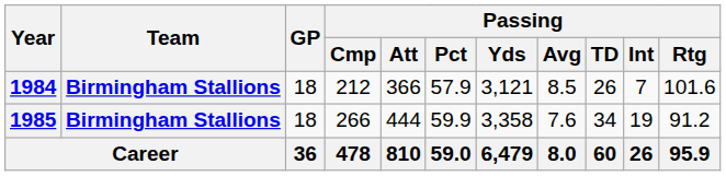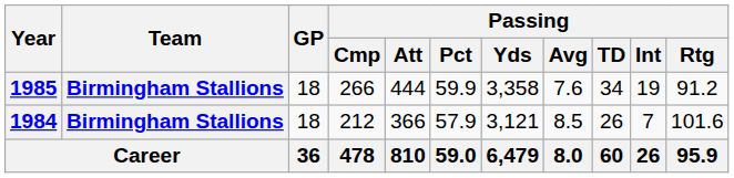 <table class=wikitable style="text-align:center;">
 <tr>
 <th rowspan="2">Year</th>
 <th rowspan="2">Team</th>
 <th rowspan="2">GP</th>
 <th colspan="8">Passing</th>
 </tr>
 <tr>
 <th>Cmp</th>
 <th>Att</th>
 <th>Pct</th>
 <th>Yds</th>
 <th>Avg</th>
 <th>TD</th>
 <th>Int</th>
 <th>Rtg</th>
 </tr>
 <tr>
+<th><a href='#'>1985</a></th>
+<th><a href='#'>Birmingham Stallions</a></th>
+<td>18</td>
+<td>266</td>
+<td>444</td>
+<td>59.9</td>
+<td>3,358</td>
+<td>7.6</td>
+<td>34</td>
+<td>19</td>
+<td>91.2</td>
+</tr>
+<tr>
 <th><a href='#'>1984</a></th>
 <th><a href='#'>Birmingham Stallions</a></th>
 <td>18</td>
 <td>212</td>
 <td>366</td>
 <td>57.9</td>
 <td>3,121</td>
 <td>8.5</td>
 <td>26</td>
 <td>7</td>
 <td>101.6</td>
-</tr>
-<tr>
-<th><a href='#'>1985</a></th>
-<th><a href='#'>Birmingham Stallions</a></th>
-<td>18</td>
-<td>266</td>
-<td>444</td>
-<td>59.9</td>
-<td>3,358</td>
-<td>7.6</td>
-<td>34</td>
-<td>19</td>
-<td>91.2</td>
 </tr>
 <tr>
 <th colspan="2">Career</th>
 <th>36</th>
 <th>478</th>
 <th>810</th>
 <th>59.0</th>
 <th>6,479</th>
 <th>8.0</th>
 <th>60</th>
 <th>26</th>
 <th>95.9</th>
 </tr>
 </table>
